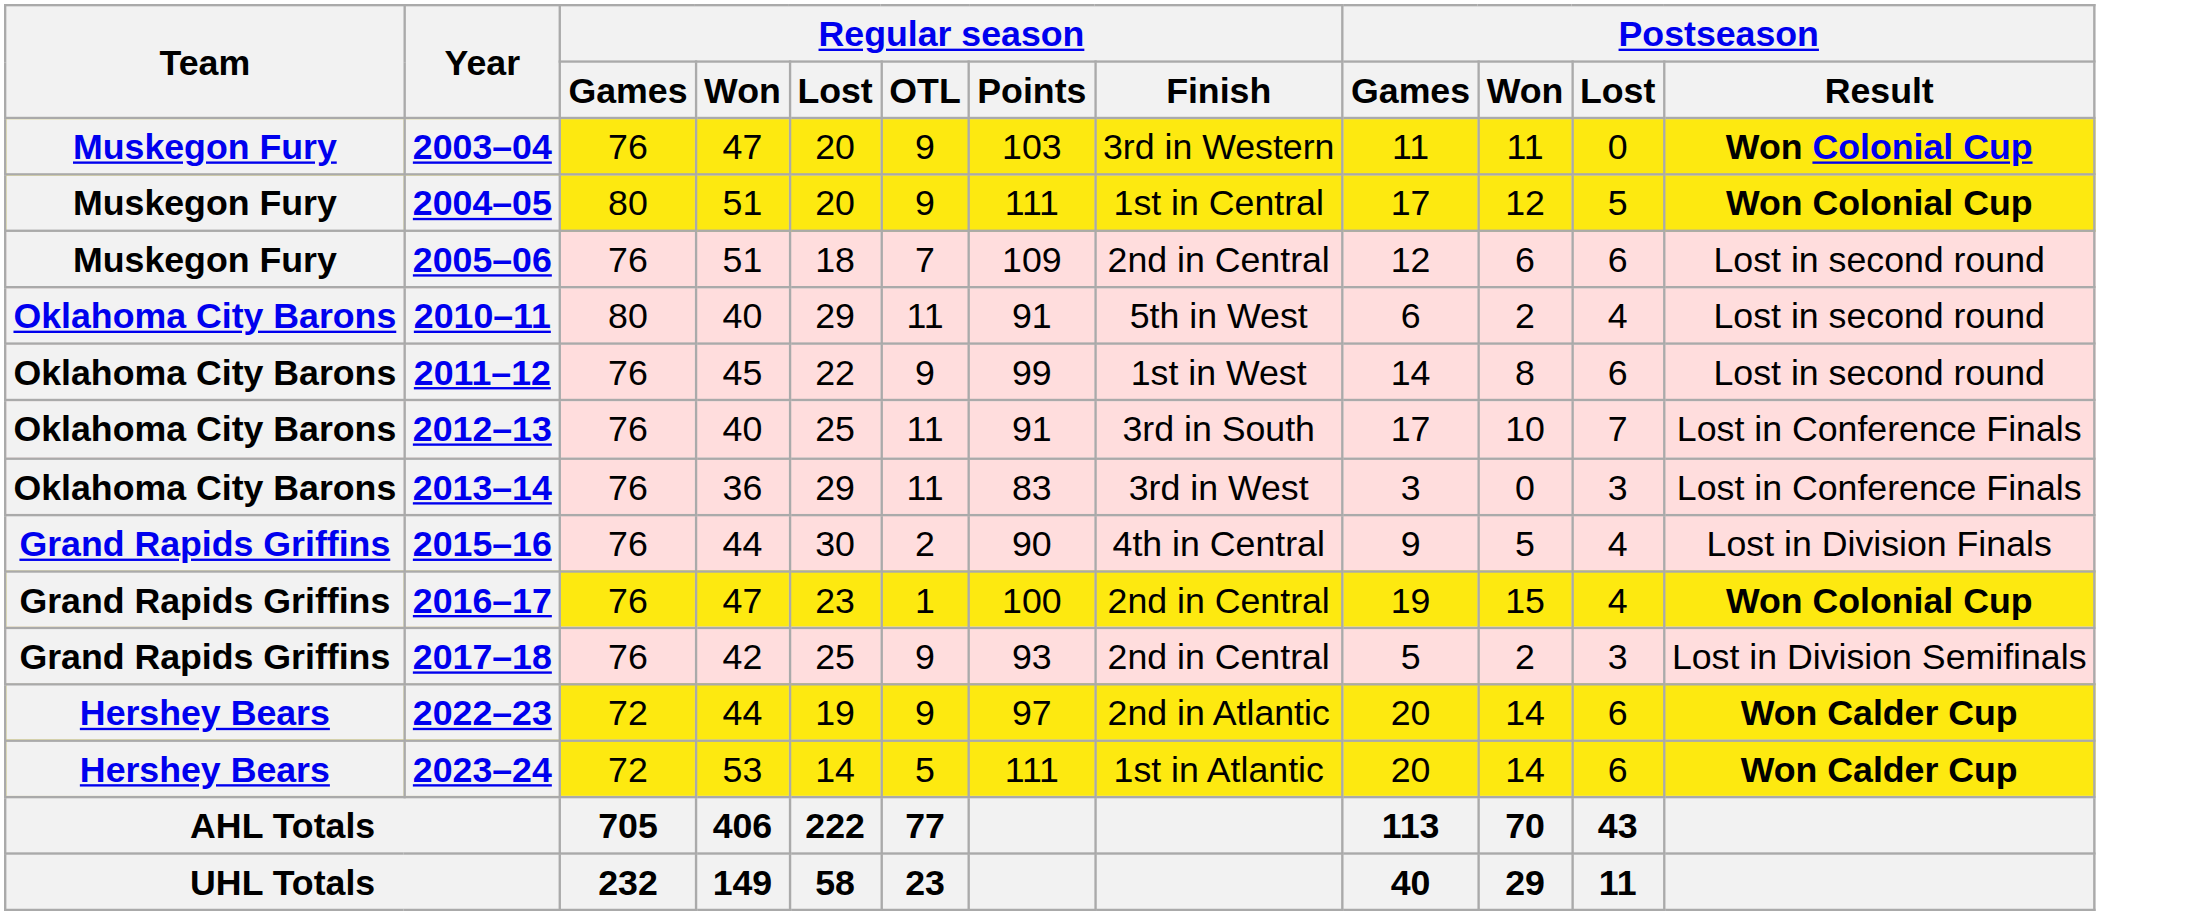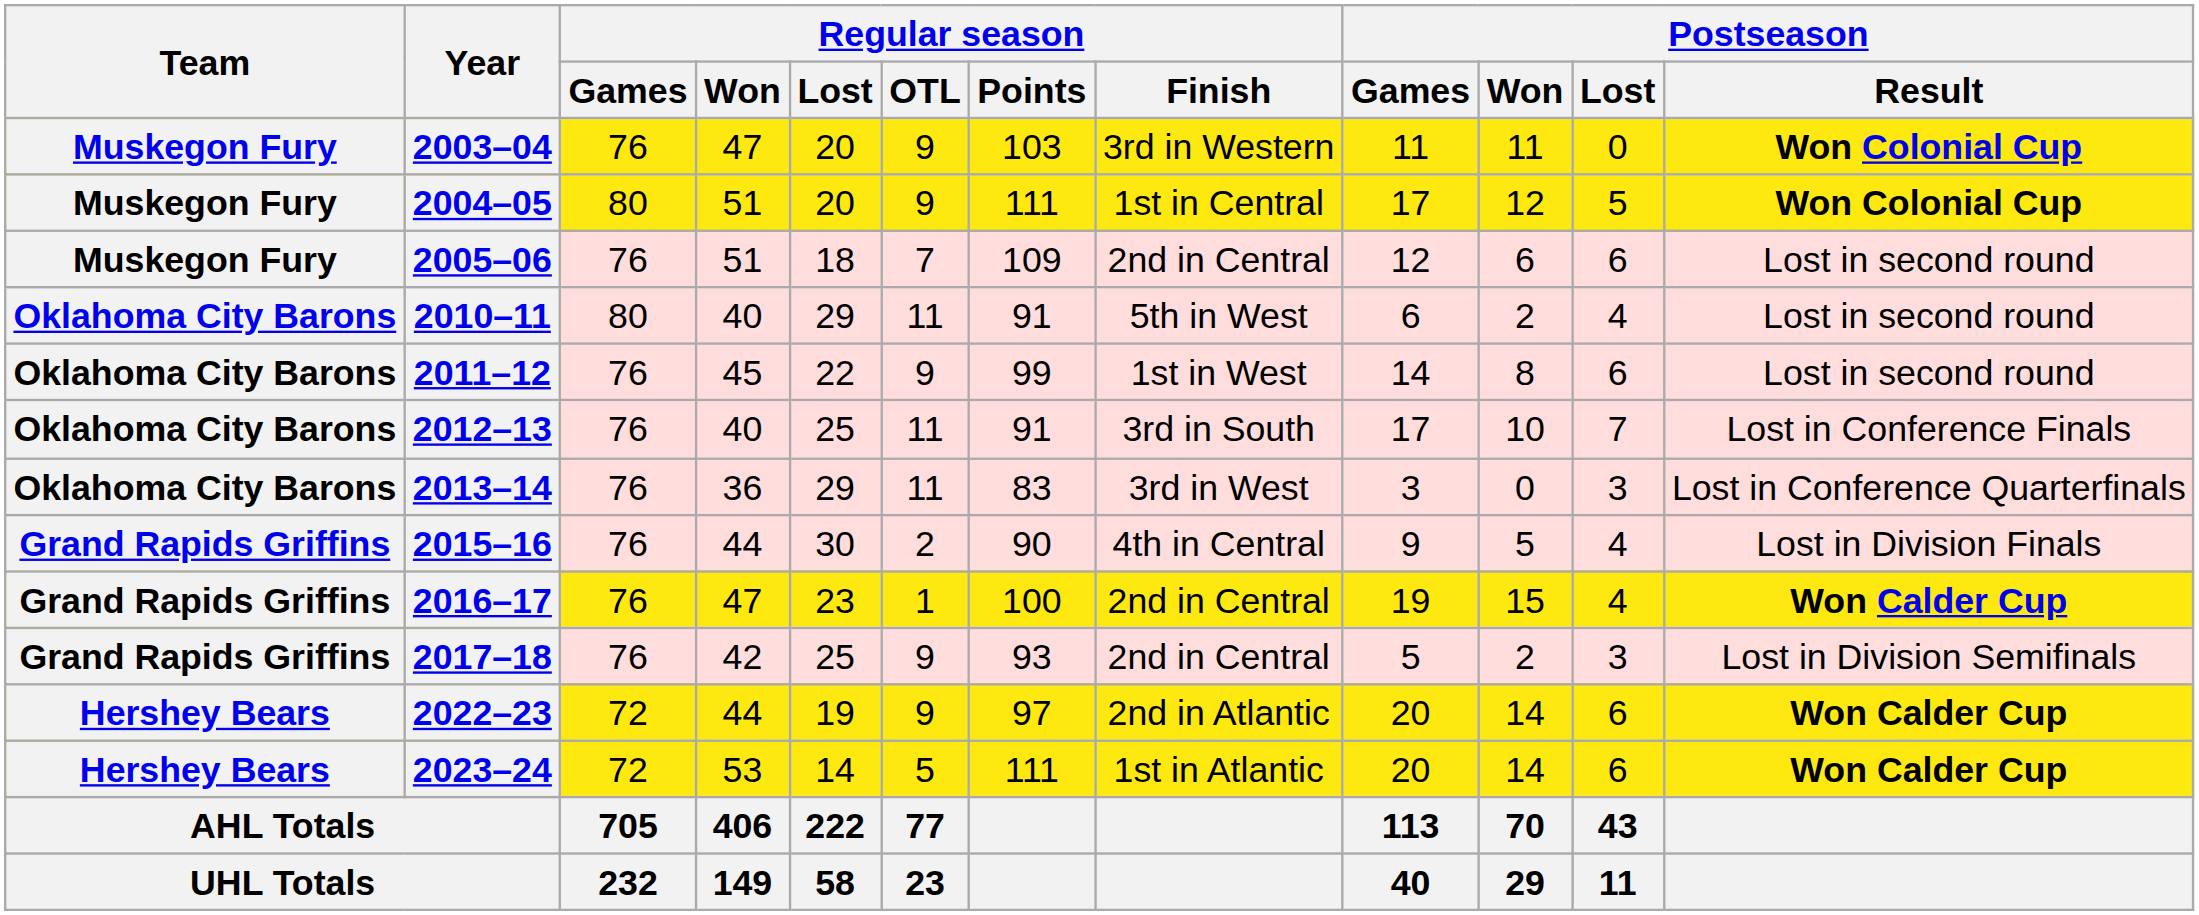 <table class="wikitable" style="font-size: 95%; text-align:center;">
 <tr>
 <th rowspan="2">Team</th>
 <th rowspan="2">Year</th>
 <th colspan="6"><a href='#'>Regular season</a></th>
 <th colspan="4"><a href='#'>Postseason</a></th>
 </tr>
 <tr>
 <th>Games</th>
 <th>Won</th>
 <th>Lost</th>
 <th>OTL</th>
 <th>Points</th>
 <th>Finish</th>
 <th>Games</th>
 <th>Won</th>
 <th>Lost</th>
 <th>Result</th>
 </tr>
 <tr bgcolor="#FDE910">
 <th><a href='#'>Muskegon Fury</a></th>
 <th><a href='#'>2003–04</a></th>
 <td>76</td>
 <td>47</td>
 <td>20</td>
 <td>9</td>
 <td>103</td>
 <td>3rd in Western</td>
 <td>11</td>
 <td>11</td>
 <td>0</td>
 <td><strong>Won <a href='#'>Colonial Cup</a></strong></td>
 </tr>
 <tr bgcolor="#FDE910">
 <th>Muskegon Fury</th>
 <th><a href='#'>2004–05</a></th>
 <td>80</td>
 <td>51</td>
 <td>20</td>
 <td>9</td>
 <td>111</td>
 <td>1st in Central</td>
 <td>17</td>
 <td>12</td>
 <td>5</td>
 <td><strong>Won Colonial Cup</strong></td>
 </tr>
 <tr bgcolor="#FDD">
 <th>Muskegon Fury</th>
 <th><a href='#'>2005–06</a></th>
 <td>76</td>
 <td>51</td>
 <td>18</td>
 <td>7</td>
 <td>109</td>
 <td>2nd in Central</td>
 <td>12</td>
 <td>6</td>
 <td>6</td>
 <td>Lost in second round</td>
 </tr>
 <tr bgcolor="#FDD">
 <th><a href='#'>Oklahoma City Barons</a></th>
 <th><a href='#'>2010–11</a></th>
 <td>80</td>
 <td>40</td>
 <td>29</td>
 <td>11</td>
 <td>91</td>
 <td>5th in West</td>
 <td>6</td>
 <td>2</td>
 <td>4</td>
 <td>Lost in second round</td>
 </tr>
 <tr bgcolor="#FDD">
 <th>Oklahoma City Barons</th>
 <th><a href='#'>2011–12</a></th>
 <td>76</td>
 <td>45</td>
 <td>22</td>
 <td>9</td>
 <td>99</td>
 <td>1st in West</td>
 <td>14</td>
 <td>8</td>
 <td>6</td>
 <td>Lost in second round</td>
 </tr>
 <tr bgcolor="#FDD">
 <th>Oklahoma City Barons</th>
 <th><a href='#'>2012–13</a></th>
 <td>76</td>
 <td>40</td>
 <td>25</td>
 <td>11</td>
 <td>91</td>
 <td>3rd in South</td>
 <td>17</td>
 <td>10</td>
 <td>7</td>
 <td>Lost in Conference Finals</td>
 </tr>
 <tr bgcolor="#FDD">
 <th>Oklahoma City Barons</th>
 <th><a href='#'>2013–14</a></th>
 <td>76</td>
 <td>36</td>
 <td>29</td>
 <td>11</td>
 <td>83</td>
 <td>3rd in West</td>
 <td>3</td>
 <td>0</td>
 <td>3</td>
-<td>Lost in Conference Finals</td>
+<td>Lost in Conference Quarterfinals</td>
 </tr>
 <tr bgcolor="#FDD">
 <th><a href='#'>Grand Rapids Griffins</a></th>
 <th><a href='#'>2015–16</a></th>
 <td>76</td>
 <td>44</td>
 <td>30</td>
 <td>2</td>
 <td>90</td>
 <td>4th in Central</td>
 <td>9</td>
 <td>5</td>
 <td>4</td>
 <td>Lost in Division Finals</td>
 </tr>
 <tr bgcolor="#FDE910">
 <th>Grand Rapids Griffins</th>
 <th><a href='#'>2016–17</a></th>
 <td>76</td>
 <td>47</td>
 <td>23</td>
 <td>1</td>
 <td>100</td>
 <td>2nd in Central</td>
 <td>19</td>
 <td>15</td>
 <td>4</td>
-<td><strong>Won Colonial Cup</strong></td>
+<td><strong>Won <a href='#'>Calder Cup</a></strong></td>
 </tr>
 <tr bgcolor="#FDD">
 <th>Grand Rapids Griffins</th>
 <th><a href='#'>2017–18</a></th>
 <td>76</td>
 <td>42</td>
 <td>25</td>
 <td>9</td>
 <td>93</td>
 <td>2nd in Central</td>
 <td>5</td>
 <td>2</td>
 <td>3</td>
 <td>Lost in Division Semifinals</td>
 </tr>
 <tr bgcolor="#FDE910">
 <th><a href='#'>Hershey Bears</a></th>
 <th><a href='#'>2022–23</a></th>
 <td>72</td>
 <td>44</td>
 <td>19</td>
 <td>9</td>
 <td>97</td>
 <td>2nd in Atlantic</td>
 <td>20</td>
 <td>14</td>
 <td>6</td>
 <td><strong>Won Calder Cup</strong></td>
 </tr>
 <tr bgcolor="#FDE910">
 <th><a href='#'>Hershey Bears</a></th>
 <th><a href='#'>2023–24</a></th>
 <td>72</td>
 <td>53</td>
 <td>14</td>
 <td>5</td>
 <td>111</td>
 <td>1st in Atlantic</td>
 <td>20</td>
 <td>14</td>
 <td>6</td>
 <td><strong>Won Calder Cup</strong></td>
 </tr>
 <tr bgcolor="#e0e0e0">
 <th colspan="2">AHL Totals</th>
 <th>705</th>
 <th>406</th>
 <th>222</th>
 <th>77</th>
 <th></th>
 <th></th>
 <th>113</th>
 <th>70</th>
 <th>43</th>
 <th></th>
 </tr>
 <tr bgcolor="#e0e0e0">
 <th colspan="2">UHL Totals</th>
 <th>232</th>
 <th>149</th>
 <th>58</th>
 <th>23</th>
 <th></th>
 <th></th>
 <th>40</th>
 <th>29</th>
 <th>11</th>
 <th></th>
 </tr>
 </table>
